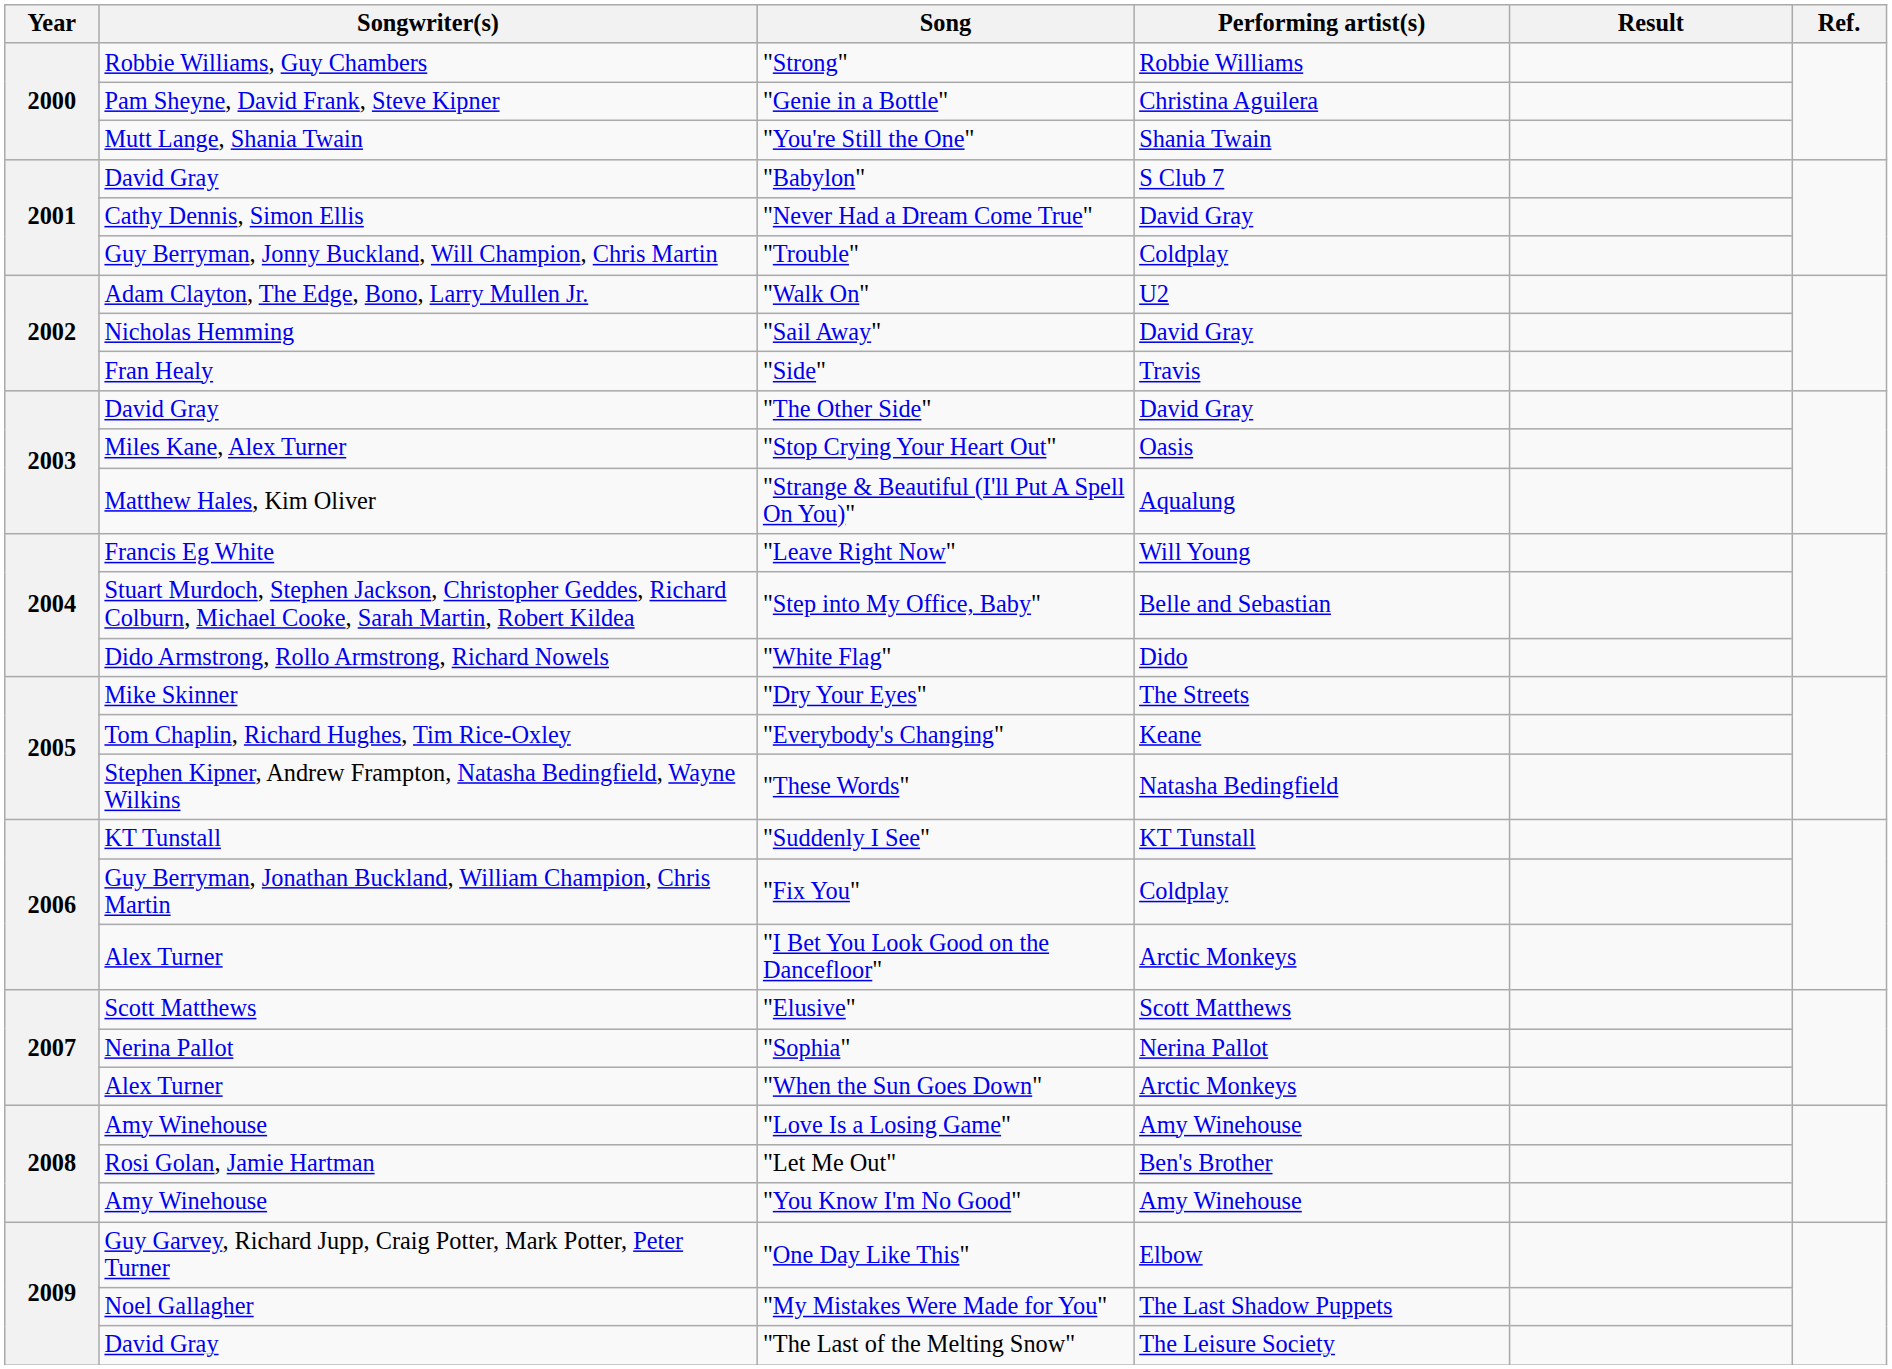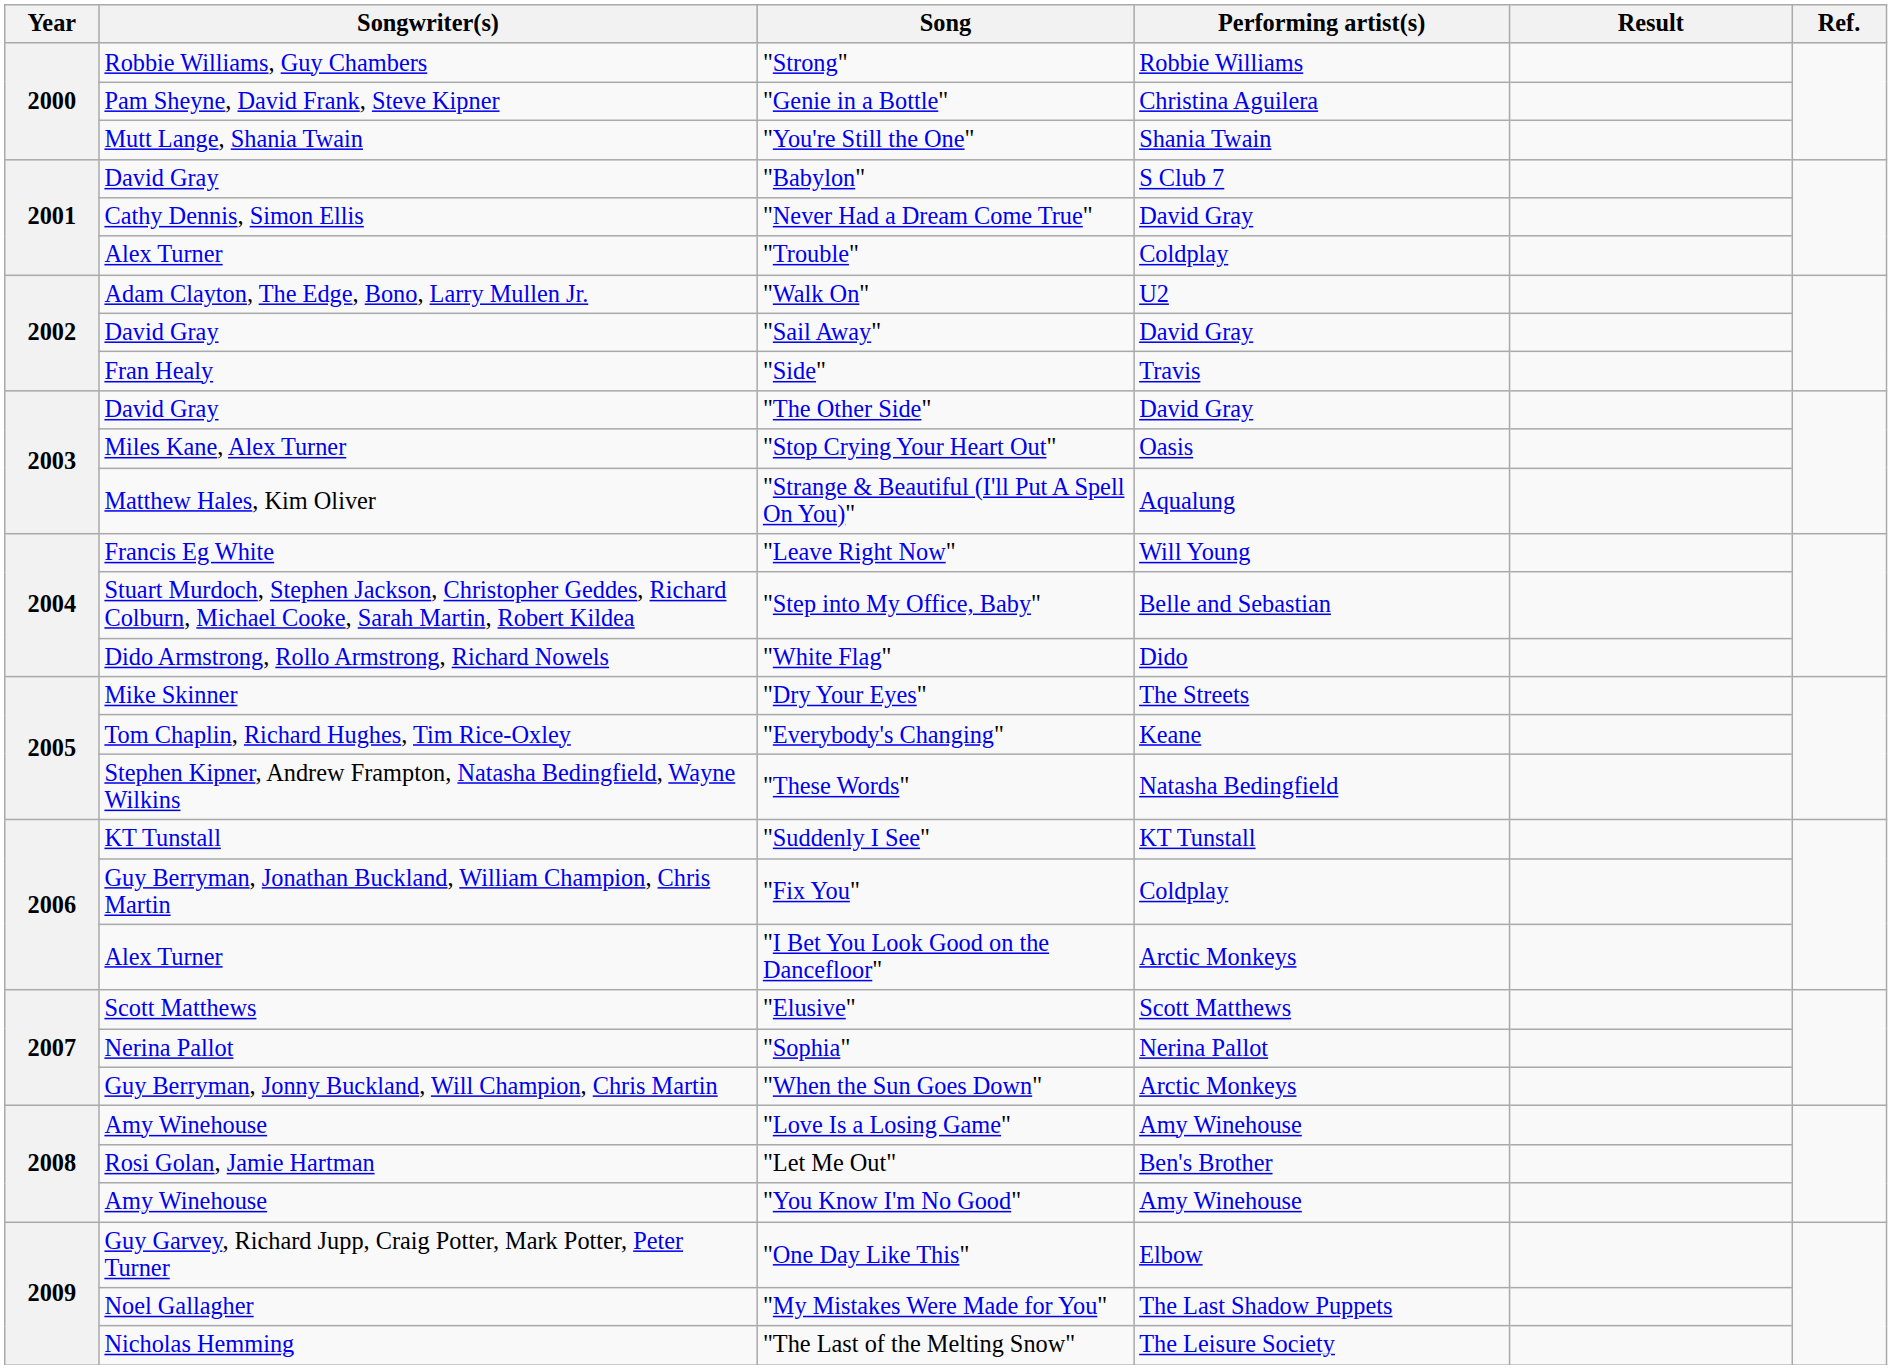 <table class="wikitable sortable" style="width:98%">
 <tr>
 <th scope="col" width="5%">Year</th>
 <th scope="col" width="35%">Songwriter(s)</th>
 <th scope="col" width="20%">Song</th>
 <th scope="col" width="20%">Performing artist(s)</th>
 <th scope="col" width="15%">Result</th>
 <th scope="col" class="unsortable" width="5%">Ref.</th>
 </tr>
 <tr>
 <th scope="row" rowspan="3">2000</th>
 <td><a href='#'>Robbie Williams</a>, <a href='#'>Guy Chambers</a></td>
 <td>"<a href='#'>Strong</a>"</td>
 <td><a href='#'>Robbie Williams</a></td>
 <td></td>
 <td align="center" rowspan="3"></td>
 </tr>
 <tr>
 <td><a href='#'>Pam Sheyne</a>, <a href='#'>David Frank</a>, <a href='#'>Steve Kipner</a></td>
 <td>"<a href='#'>Genie in a Bottle</a>"</td>
 <td><a href='#'>Christina Aguilera</a></td>
 <td></td>
 </tr>
 <tr>
 <td><a href='#'>Mutt Lange</a>, <a href='#'>Shania Twain</a></td>
 <td>"<a href='#'>You're Still the One</a>"</td>
 <td><a href='#'>Shania Twain</a></td>
 <td></td>
 </tr>
 <tr>
 <th scope="row" rowspan="3">2001</th>
 <td><a href='#'>David Gray</a></td>
 <td>"<a href='#'>Babylon</a>"</td>
 <td><a href='#'>S Club 7</a></td>
 <td></td>
 <td align="center" rowspan="3"></td>
 </tr>
 <tr>
 <td><a href='#'>Cathy Dennis</a>, <a href='#'>Simon Ellis</a></td>
 <td>"<a href='#'>Never Had a Dream Come True</a>"</td>
 <td><a href='#'>David Gray</a></td>
 <td></td>
 </tr>
 <tr>
-<td><a href='#'>Guy Berryman</a>, <a href='#'>Jonny Buckland</a>, <a href='#'>Will Champion</a>, <a href='#'>Chris Martin</a></td>
+<td><a href='#'>Alex Turner</a></td>
 <td>"<a href='#'>Trouble</a>"</td>
 <td><a href='#'>Coldplay</a></td>
 <td></td>
 </tr>
 <tr>
 <th scope="row" rowspan="3">2002</th>
 <td><a href='#'>Adam Clayton</a>, <a href='#'>The Edge</a>, <a href='#'>Bono</a>, <a href='#'>Larry Mullen Jr.</a></td>
 <td>"<a href='#'>Walk On</a>"</td>
 <td><a href='#'>U2</a></td>
 <td></td>
 <td align="center" rowspan="3"></td>
 </tr>
 <tr>
-<td><a href='#'>Nicholas Hemming</a></td>
+<td><a href='#'>David Gray</a></td>
 <td>"<a href='#'>Sail Away</a>"</td>
 <td><a href='#'>David Gray</a></td>
 <td></td>
 </tr>
 <tr>
 <td><a href='#'>Fran Healy</a></td>
 <td>"<a href='#'>Side</a>"</td>
 <td><a href='#'>Travis</a></td>
 <td></td>
 </tr>
 <tr>
 <th scope="row" rowspan="3">2003</th>
 <td><a href='#'>David Gray</a></td>
 <td>"<a href='#'>The Other Side</a>"</td>
 <td><a href='#'>David Gray</a></td>
 <td></td>
 <td align="center" rowspan="3"></td>
 </tr>
 <tr>
 <td><a href='#'>Miles Kane</a>, <a href='#'>Alex Turner</a></td>
 <td>"<a href='#'>Stop Crying Your Heart Out</a>"</td>
 <td><a href='#'>Oasis</a></td>
 <td></td>
 </tr>
 <tr>
 <td><a href='#'>Matthew Hales</a>, Kim Oliver</td>
 <td>"<a href='#'>Strange & Beautiful (I'll Put A Spell On You)</a>"</td>
 <td><a href='#'>Aqualung</a></td>
 <td></td>
 </tr>
 <tr>
 <th scope="row" rowspan="3">2004</th>
 <td><a href='#'>Francis Eg White</a></td>
 <td>"<a href='#'>Leave Right Now</a>"</td>
 <td><a href='#'>Will Young</a></td>
 <td></td>
 <td align="center" rowspan="3"></td>
 </tr>
 <tr>
 <td><a href='#'>Stuart Murdoch</a>, <a href='#'>Stephen Jackson</a>, <a href='#'>Christopher Geddes</a>, <a href='#'>Richard Colburn</a>, <a href='#'>Michael Cooke</a>, <a href='#'>Sarah Martin</a>, <a href='#'>Robert Kildea</a></td>
 <td>"<a href='#'>Step into My Office, Baby</a>"</td>
 <td><a href='#'>Belle and Sebastian</a></td>
 <td></td>
 </tr>
 <tr>
 <td><a href='#'>Dido Armstrong</a>, <a href='#'>Rollo Armstrong</a>, <a href='#'>Richard Nowels</a></td>
 <td>"<a href='#'>White Flag</a>"</td>
 <td><a href='#'>Dido</a></td>
 <td></td>
 </tr>
 <tr>
 <th scope="row" rowspan="3">2005</th>
 <td><a href='#'>Mike Skinner</a></td>
 <td>"<a href='#'>Dry Your Eyes</a>"</td>
 <td><a href='#'>The Streets</a></td>
 <td></td>
 <td align="center" rowspan="3"></td>
 </tr>
 <tr>
 <td><a href='#'>Tom Chaplin</a>, <a href='#'>Richard Hughes</a>, <a href='#'>Tim Rice-Oxley</a></td>
 <td>"<a href='#'>Everybody's Changing</a>"</td>
 <td><a href='#'>Keane</a></td>
 <td></td>
 </tr>
 <tr>
 <td><a href='#'>Stephen Kipner</a>, Andrew Frampton, <a href='#'>Natasha Bedingfield</a>, <a href='#'>Wayne Wilkins</a></td>
 <td>"<a href='#'>These Words</a>"</td>
 <td><a href='#'>Natasha Bedingfield</a></td>
 <td></td>
 </tr>
 <tr>
 <th scope="row" rowspan="3">2006</th>
 <td><a href='#'>KT Tunstall</a></td>
 <td>"<a href='#'>Suddenly I See</a>"</td>
 <td><a href='#'>KT Tunstall</a></td>
 <td></td>
 <td align="center" rowspan="3"></td>
 </tr>
 <tr>
 <td><a href='#'>Guy Berryman</a>, <a href='#'>Jonathan Buckland</a>, <a href='#'>William Champion</a>, <a href='#'>Chris Martin</a></td>
 <td>"<a href='#'>Fix You</a>"</td>
 <td><a href='#'>Coldplay</a></td>
 <td></td>
 </tr>
 <tr>
 <td><a href='#'>Alex Turner</a></td>
 <td>"<a href='#'>I Bet You Look Good on the Dancefloor</a>"</td>
 <td><a href='#'>Arctic Monkeys</a></td>
 <td></td>
 </tr>
 <tr>
 <th scope="row" rowspan="3">2007</th>
 <td><a href='#'>Scott Matthews</a></td>
 <td>"<a href='#'>Elusive</a>"</td>
 <td><a href='#'>Scott Matthews</a></td>
 <td></td>
 <td align="center" rowspan="3"></td>
 </tr>
 <tr>
 <td><a href='#'>Nerina Pallot</a></td>
 <td>"<a href='#'>Sophia</a>"</td>
 <td><a href='#'>Nerina Pallot</a></td>
 <td></td>
 </tr>
 <tr>
-<td><a href='#'>Alex Turner</a></td>
+<td><a href='#'>Guy Berryman</a>, <a href='#'>Jonny Buckland</a>, <a href='#'>Will Champion</a>, <a href='#'>Chris Martin</a></td>
 <td>"<a href='#'>When the Sun Goes Down</a>"</td>
 <td><a href='#'>Arctic Monkeys</a></td>
 <td></td>
 </tr>
 <tr>
 <th scope="row" rowspan="3">2008</th>
 <td><a href='#'>Amy Winehouse</a></td>
 <td>"<a href='#'>Love Is a Losing Game</a>"</td>
 <td><a href='#'>Amy Winehouse</a></td>
 <td></td>
 <td align="center" rowspan="3"></td>
 </tr>
 <tr>
 <td><a href='#'>Rosi Golan</a>, <a href='#'>Jamie Hartman</a></td>
 <td>"Let Me Out"</td>
 <td><a href='#'>Ben's Brother</a></td>
 <td></td>
 </tr>
 <tr>
 <td><a href='#'>Amy Winehouse</a></td>
 <td>"<a href='#'>You Know I'm No Good</a>"</td>
 <td><a href='#'>Amy Winehouse</a></td>
 <td></td>
 </tr>
 <tr>
 <th scope="row" rowspan="3">2009</th>
 <td><a href='#'>Guy Garvey</a>, Richard Jupp, Craig Potter, Mark Potter, <a href='#'>Peter Turner</a></td>
 <td>"<a href='#'>One Day Like This</a>"</td>
 <td><a href='#'>Elbow</a></td>
 <td></td>
 <td align="center" rowspan="3"></td>
 </tr>
 <tr>
 <td><a href='#'>Noel Gallagher</a></td>
 <td>"<a href='#'>My Mistakes Were Made for You</a>"</td>
 <td><a href='#'>The Last Shadow Puppets</a></td>
 <td></td>
 </tr>
 <tr>
-<td><a href='#'>David Gray</a></td>
+<td><a href='#'>Nicholas Hemming</a></td>
 <td>"The Last of the Melting Snow"</td>
 <td><a href='#'>The Leisure Society</a></td>
 <td></td>
 </tr>
 </table>
